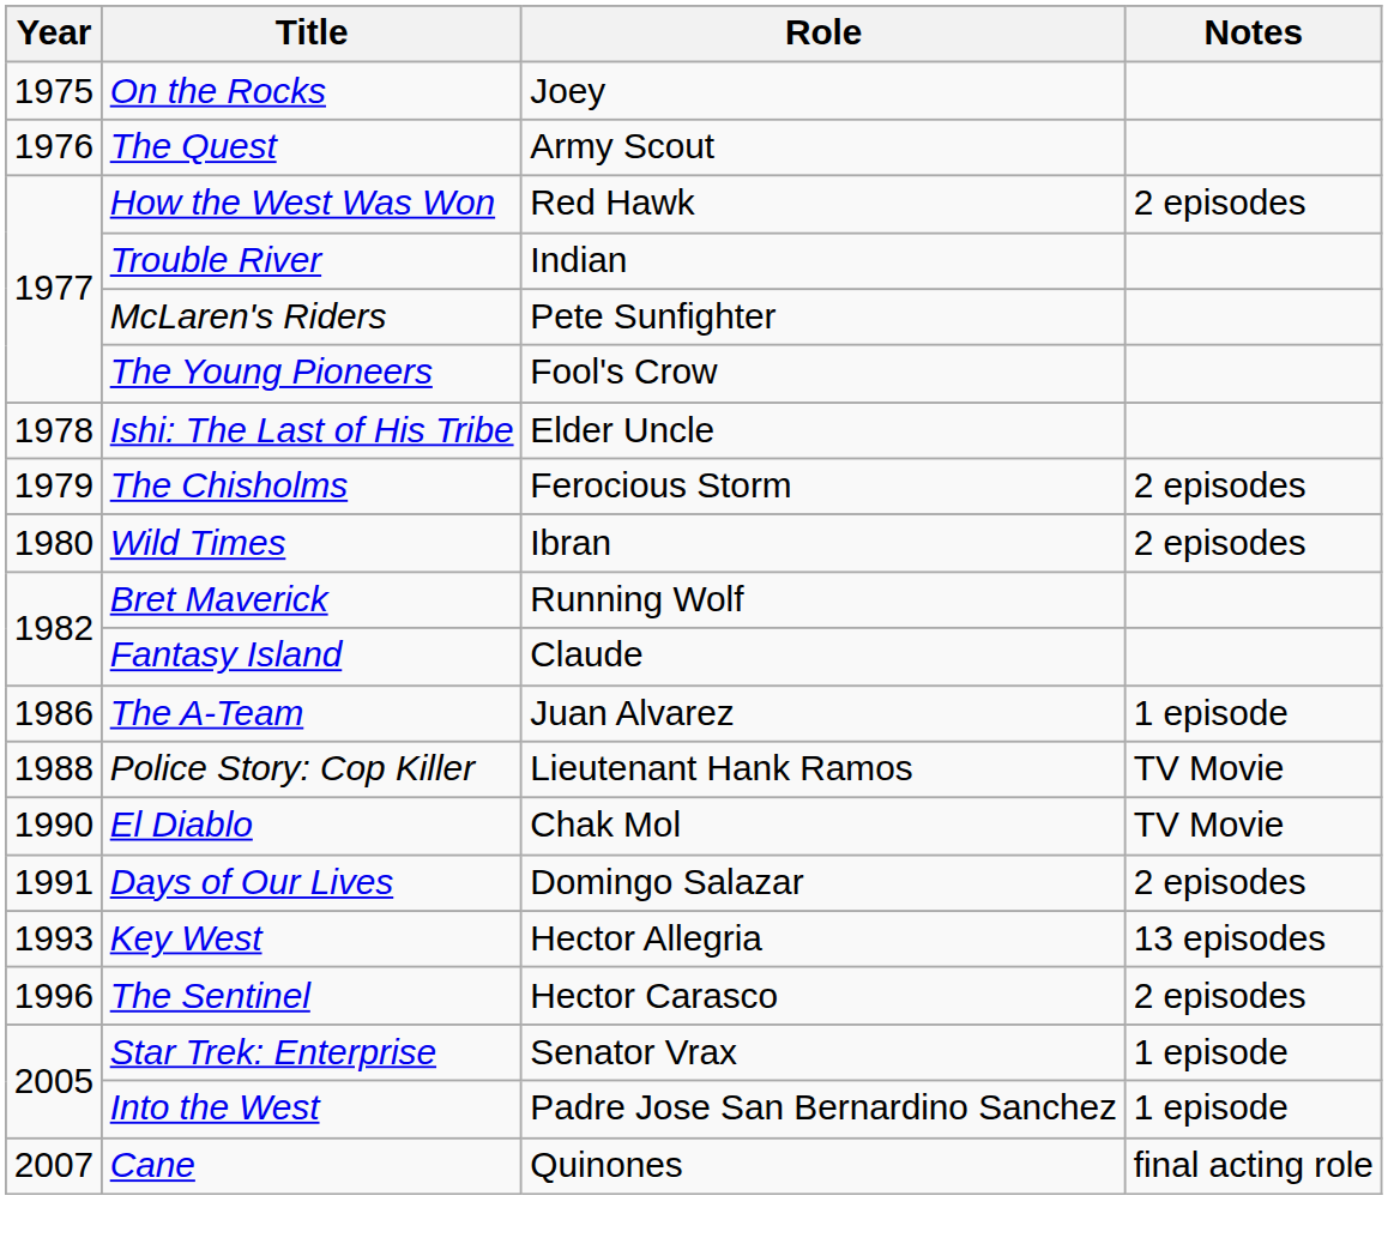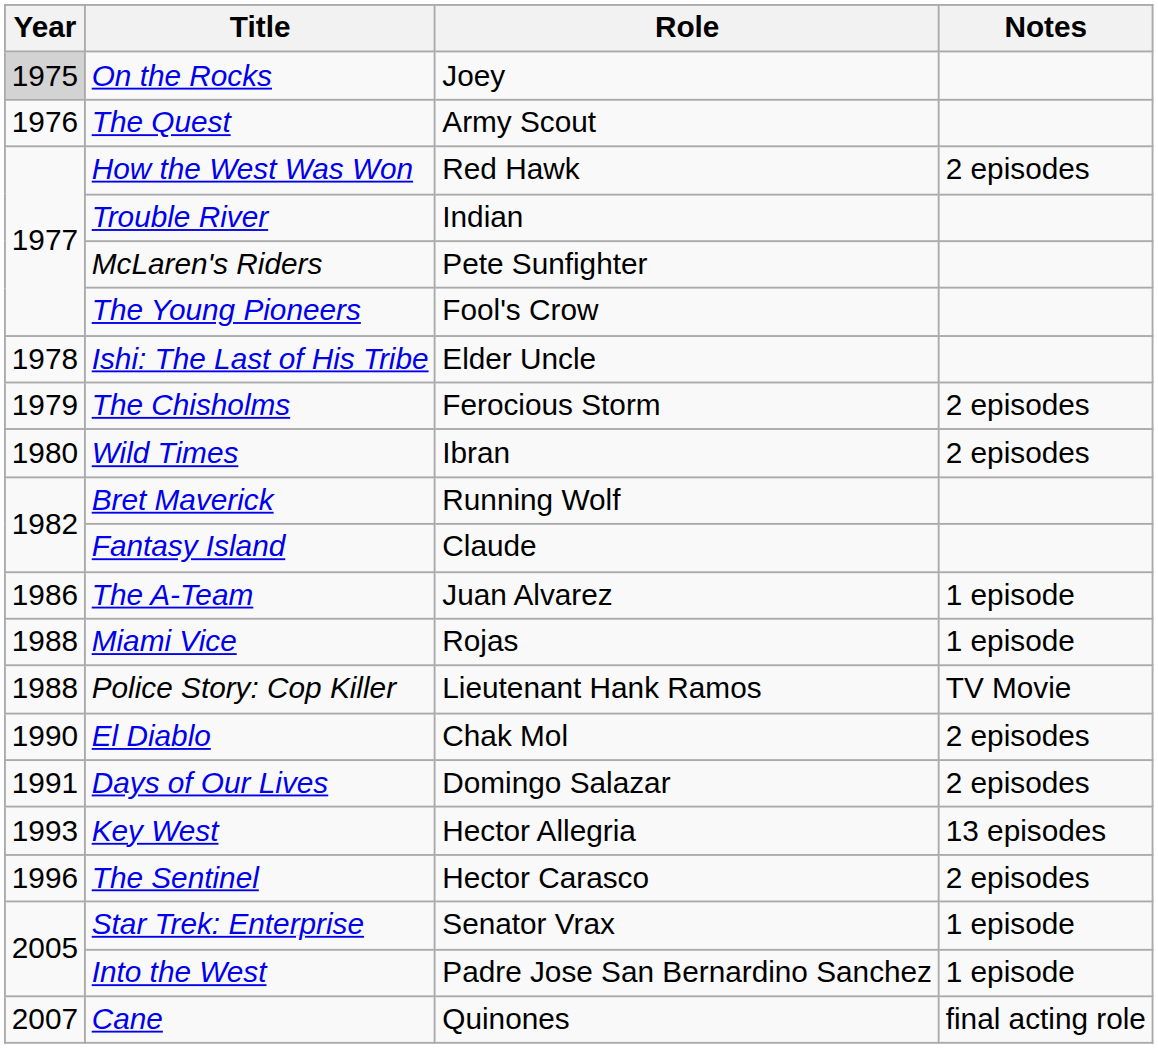 <table class="wikitable plainrowheaders sortable" >
 <tr>
 <th scope=col>Year</th>
 <th scope=col>Title</th>
 <th scope=col>Role</th>
 <th scope=col class="unsortable">Notes</th>
 </tr>
 <tr>
-<td>1975</td>
+<td style="background: lightgrey;">1975</td>
 <td><em><a href='#'>On the Rocks</a></em></td>
 <td>Joey</td>
 <td></td>
 </tr>
 <tr>
 <td>1976</td>
 <td><em><a href='#'>The Quest</a></em></td>
 <td>Army Scout</td>
 <td></td>
 </tr>
 <tr>
 <td rowspan=4>1977</td>
 <td><em><a href='#'>How the West Was Won</a></em></td>
 <td>Red Hawk</td>
 <td>2 episodes</td>
 </tr>
 <tr>
 <td><em><a href='#'>Trouble River</a></em></td>
 <td>Indian</td>
 <td></td>
 </tr>
 <tr>
 <td><em>McLaren's Riders</em></td>
 <td>Pete Sunfighter</td>
 <td></td>
 </tr>
 <tr>
 <td><em><a href='#'>The Young Pioneers</a></em></td>
 <td>Fool's Crow</td>
 <td></td>
 </tr>
 <tr>
 <td>1978</td>
 <td><em><a href='#'>Ishi: The Last of His Tribe</a></em></td>
 <td>Elder Uncle</td>
 <td></td>
 </tr>
 <tr>
 <td>1979</td>
 <td><em><a href='#'>The Chisholms</a></em></td>
 <td>Ferocious Storm</td>
 <td>2 episodes</td>
 </tr>
 <tr>
 <td>1980</td>
 <td><em><a href='#'>Wild Times</a></em></td>
 <td>Ibran</td>
 <td>2 episodes</td>
 </tr>
 <tr>
 <td rowspan=2>1982</td>
 <td><em><a href='#'>Bret Maverick</a></em></td>
 <td>Running Wolf</td>
 <td></td>
 </tr>
 <tr>
 <td><em><a href='#'>Fantasy Island</a></em></td>
 <td>Claude</td>
 <td></td>
 </tr>
 <tr>
 <td>1986</td>
 <td><em><a href='#'>The A-Team</a></em></td>
 <td>Juan Alvarez</td>
 <td>1 episode</td>
 </tr>
 <tr>
 <td>1988</td>
+<td><em><a href='#'>Miami Vice</a></em></td>
+<td>Rojas</td>
+<td>1 episode</td>
+</tr>
+<tr>
+<td>1988</td>
 <td><em>Police Story: Cop Killer</em></td>
 <td>Lieutenant Hank Ramos</td>
 <td>TV Movie</td>
 </tr>
 <tr>
 <td>1990</td>
 <td><em><a href='#'>El Diablo</a></em></td>
 <td>Chak Mol</td>
-<td>TV Movie</td>
+<td>2 episodes</td>
 </tr>
 <tr>
 <td>1991</td>
 <td><em><a href='#'>Days of Our Lives</a></em></td>
 <td>Domingo Salazar</td>
 <td>2 episodes</td>
 </tr>
 <tr>
 <td>1993</td>
 <td><em><a href='#'>Key West</a></em></td>
 <td>Hector Allegria</td>
 <td>13 episodes</td>
 </tr>
 <tr>
 <td>1996</td>
 <td><em><a href='#'>The Sentinel</a></em></td>
 <td>Hector Carasco</td>
 <td>2 episodes</td>
 </tr>
 <tr>
 <td rowspan=2>2005</td>
 <td><em><a href='#'>Star Trek: Enterprise</a></em></td>
 <td>Senator Vrax</td>
 <td>1 episode</td>
 </tr>
 <tr>
 <td><em><a href='#'>Into the West</a></em></td>
 <td>Padre Jose San Bernardino Sanchez</td>
 <td>1 episode</td>
 </tr>
 <tr>
 <td>2007</td>
 <td><em><a href='#'>Cane</a></em></td>
 <td>Quinones</td>
 <td>final acting role</td>
 </tr>
 </table>
